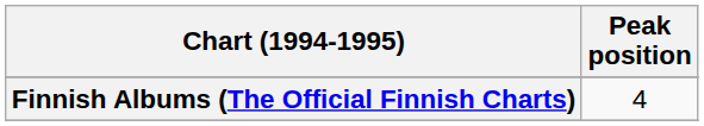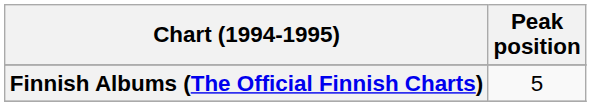 <table class="wikitable sortable plainrowheaders" style="text-align:center">
 <tr>
 <th scope=col>Chart (1994-1995)</th>
 <th scope=col>Peak<br>position</th>
 </tr>
 <tr>
 </tr>
 <tr>
 <th scope="row">Finnish Albums (<a href='#'>The Official Finnish Charts</a>)</th>
-<td align="center">4</td>
+<td align="center">5</td>
 </tr>
 <tr>
 </tr>
 <tr>
 </tr>
 </table>
